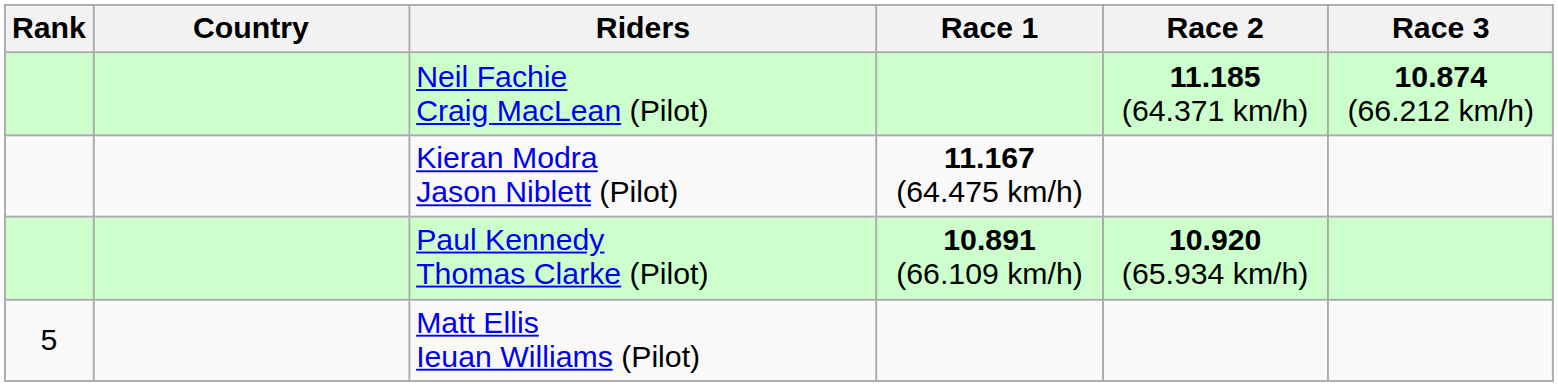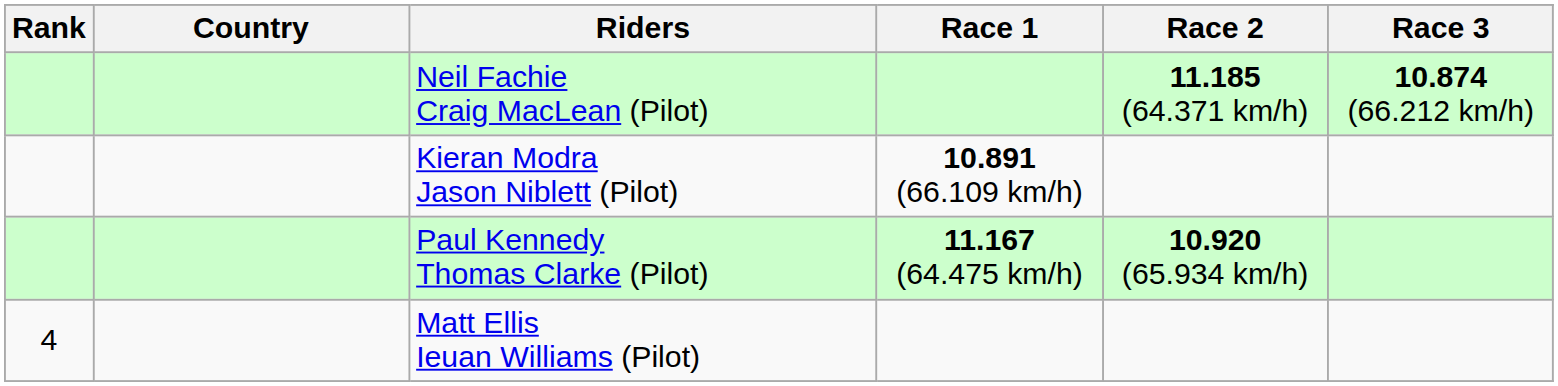 <table class="wikitable sortable" style="text-align:center;">
 <tr>
 <th>Rank</th>
 <th style="width:10em;">Country</th>
 <th style="width:15em;">Riders</th>
 <th style="width:7em;">Race 1</th>
 <th style="width:7em;">Race 2</th>
 <th style="width:7em;">Race 3</th>
 </tr>
 <tr bgcolor=ccffcc>
 <td></td>
 <td align=left></td>
 <td align=left><a href='#'>Neil Fachie</a><br><a href='#'>Craig MacLean</a> (Pilot)</td>
 <td></td>
 <td><strong>11.185</strong><br>(64.371 km/h)</td>
 <td><strong>10.874</strong><br>(66.212 km/h)</td>
 </tr>
 <tr>
 <td></td>
 <td align=left></td>
 <td align=left><a href='#'>Kieran Modra</a><br><a href='#'>Jason Niblett</a> (Pilot)</td>
-<td><strong>11.167</strong><br>(64.475 km/h)</td>
+<td><strong>10.891</strong><br>(66.109 km/h)</td>
 <td></td>
 <td></td>
 </tr>
 <tr bgcolor=ccffcc>
 <td></td>
 <td align=left></td>
 <td align=left><a href='#'>Paul Kennedy</a><br><a href='#'>Thomas Clarke</a> (Pilot)</td>
-<td><strong>10.891</strong><br>(66.109 km/h)</td>
+<td><strong>11.167</strong><br>(64.475 km/h)</td>
 <td><strong>10.920</strong><br>(65.934 km/h)</td>
 <td></td>
 </tr>
 <tr>
-<td>5</td>
+<td>4</td>
 <td align=left></td>
 <td align=left><a href='#'>Matt Ellis</a><br><a href='#'>Ieuan Williams</a> (Pilot)</td>
 <td></td>
 <td></td>
 <td></td>
 </tr>
 </table>
